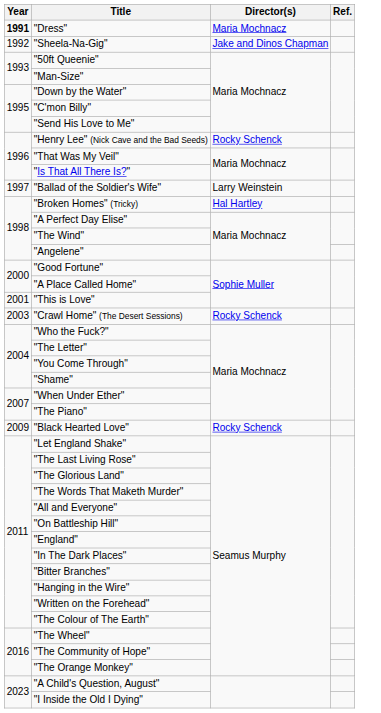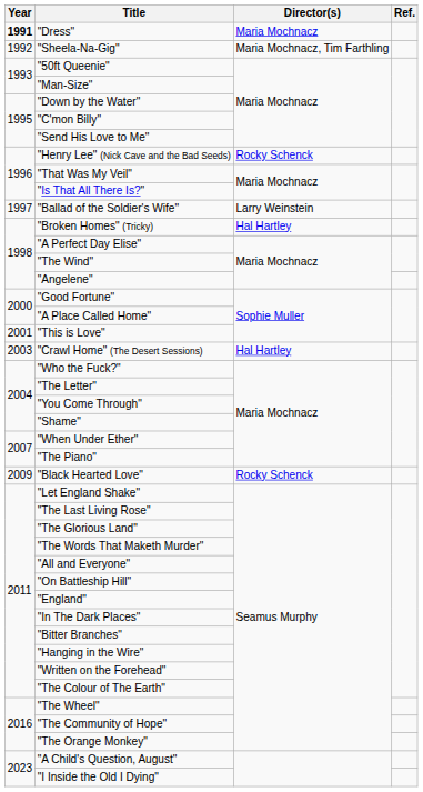 <table class="wikitable">
 <tr>
 <th>Year</th>
 <th>Title</th>
 <th>Director(s)</th>
 <th>Ref.</th>
 </tr>
 <tr>
 <td><strong>1991</strong></td>
 <td>"Dress"</td>
 <td><a href='#'>Maria Mochnacz</a></td>
 <td></td>
 </tr>
 <tr>
 <td>1992</td>
 <td>"Sheela-Na-Gig"</td>
-<td><a href='#'>Jake and Dinos Chapman</a></td>
+<td>Maria Mochnacz, Tim Farthling</td>
 <td></td>
 </tr>
 <tr>
 <td rowspan="2">1993</td>
 <td>"50ft Queenie"</td>
 <td rowspan="5">Maria Mochnacz</td>
 <td rowspan="5"></td>
 </tr>
 <tr>
 <td>"Man-Size"</td>
 </tr>
 <tr>
 <td rowspan="3">1995</td>
 <td>"Down by the Water"</td>
 </tr>
 <tr>
 <td>"C'mon Billy"</td>
 </tr>
 <tr>
 <td>"Send His Love to Me"</td>
 </tr>
 <tr>
 <td rowspan="3">1996</td>
 <td>"Henry Lee" <small>(Nick Cave and the Bad Seeds)</small></td>
 <td><a href='#'>Rocky Schenck</a></td>
 <td></td>
 </tr>
 <tr>
 <td>"That Was My Veil"</td>
 <td rowspan="2">Maria Mochnacz</td>
 <td rowspan="2"></td>
 </tr>
 <tr>
 <td>"<a href='#'>Is That All There Is?</a>"</td>
 </tr>
 <tr>
 <td>1997</td>
 <td>"Ballad of the Soldier's Wife"</td>
 <td>Larry Weinstein</td>
 <td></td>
 </tr>
 <tr>
 <td rowspan="4">1998</td>
 <td>"Broken Homes" <small>(Tricky)</small></td>
 <td><a href='#'>Hal Hartley</a></td>
 <td></td>
 </tr>
 <tr>
 <td>"A Perfect Day Elise"</td>
 <td rowspan="3">Maria Mochnacz</td>
 <td rowspan="2"></td>
 </tr>
 <tr>
 <td>"The Wind"</td>
 </tr>
 <tr>
 <td>"Angelene" </td>
 <td></td>
 </tr>
 <tr>
 <td rowspan="2">2000</td>
 <td>"Good Fortune"</td>
 <td rowspan="3"><a href='#'>Sophie Muller</a></td>
 <td rowspan="3"></td>
 </tr>
 <tr>
 <td>"A Place Called Home"</td>
 </tr>
 <tr>
 <td>2001</td>
 <td>"This is Love"</td>
 </tr>
 <tr>
 <td>2003</td>
 <td>"Crawl Home" <small>(The Desert Sessions)</small></td>
-<td><a href='#'>Rocky Schenck</a></td>
+<td><a href='#'>Hal Hartley</a></td>
 <td></td>
 </tr>
 <tr>
 <td rowspan="4">2004</td>
 <td>"Who the Fuck?"</td>
 <td rowspan="6">Maria Mochnacz</td>
 <td rowspan="6"></td>
 </tr>
 <tr>
 <td>"The Letter"</td>
 </tr>
 <tr>
 <td>"You Come Through"</td>
 </tr>
 <tr>
 <td>"Shame"</td>
 </tr>
 <tr>
 <td rowspan="2">2007</td>
 <td>"When Under Ether"</td>
 </tr>
 <tr>
 <td>"The Piano"</td>
 </tr>
 <tr>
 <td>2009</td>
 <td>"Black Hearted Love"</td>
 <td><a href='#'>Rocky Schenck</a></td>
 <td></td>
 </tr>
 <tr>
 <td rowspan="12">2011</td>
 <td>"Let England Shake"</td>
 <td rowspan="15">Seamus Murphy</td>
 <td rowspan="12"></td>
 </tr>
 <tr>
 <td>"The Last Living Rose"</td>
 </tr>
 <tr>
 <td>"The Glorious Land"</td>
 </tr>
 <tr>
 <td>"The Words That Maketh Murder"</td>
 </tr>
 <tr>
 <td>"All and Everyone"</td>
 </tr>
 <tr>
 <td>"On Battleship Hill"</td>
 </tr>
 <tr>
 <td>"England"</td>
 </tr>
 <tr>
 <td>"In The Dark Places"</td>
 </tr>
 <tr>
 <td>"Bitter Branches"</td>
 </tr>
 <tr>
 <td>"Hanging in the Wire"</td>
 </tr>
 <tr>
 <td>"Written on the Forehead"</td>
 </tr>
 <tr>
 <td>"The Colour of The Earth"</td>
 </tr>
 <tr>
 <td rowspan="3">2016</td>
 <td>"The Wheel"</td>
 <td rowspan="1"></td>
 </tr>
 <tr>
 <td>"The Community of Hope"</td>
 <td rowspan="1"></td>
 </tr>
 <tr>
 <td>"The Orange Monkey"</td>
 <td rowspan="1"></td>
 </tr>
 <tr>
 <td rowspan="2">2023</td>
 <td>"A Child's Question, August"</td>
 <td rowspan="2"></td>
 <td rowspan="1"></td>
 </tr>
 <tr>
 <td>"I Inside the Old I Dying"</td>
 <td rowspan="1"></td>
 </tr>
 </table>
